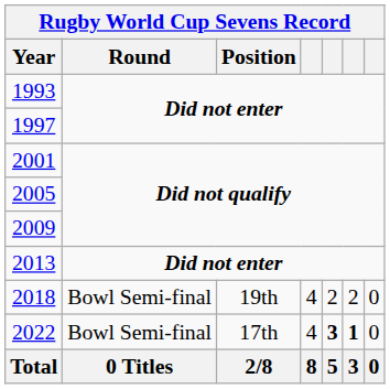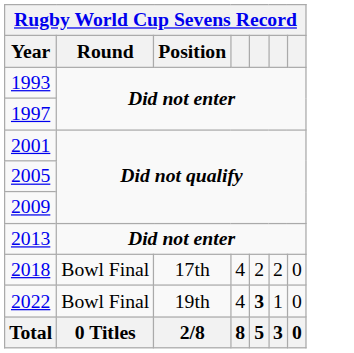 <table class="wikitable" style="text-align: center;">
 <tr>
 <th colspan=7><a href='#'>Rugby World Cup Sevens Record</a></th>
 </tr>
 <tr>
 <th>Year</th>
 <th>Round</th>
 <th>Position</th>
 <th></th>
 <th></th>
 <th></th>
 <th></th>
 </tr>
 <tr>
 <td> <a href='#'>1993</a></td>
 <td colspan=6 rowspan=2><strong><em>Did not enter</em></strong></td>
 </tr>
 <tr>
 <td> <a href='#'>1997</a></td>
 </tr>
 <tr>
 <td> <a href='#'>2001</a></td>
 <td colspan=6 rowspan=3><strong><em>Did not qualify</em></strong></td>
 </tr>
 <tr>
 <td> <a href='#'>2005</a></td>
 </tr>
 <tr>
 <td> <a href='#'>2009</a></td>
 </tr>
 <tr>
 <td> <a href='#'>2013</a></td>
 <td colspan=6><strong><em>Did not enter</em></strong></td>
 </tr>
 <tr>
 <td> <a href='#'>2018</a></td>
-<td>Bowl Semi-final</td>
-<td>19th</td>
+<td>Bowl Final</td>
+<td>17th</td>
 <td>4</td>
 <td>2</td>
 <td>2</td>
 <td>0</td>
 </tr>
 <tr>
 <td> <a href='#'>2022</a></td>
-<td>Bowl Semi-final</td>
-<td>17th</td>
+<td>Bowl Final</td>
+<td>19th</td>
 <td>4</td>
 <td><strong>3</strong></td>
-<td><strong>1</strong></td>
+<td>1</td>
 <td>0</td>
 </tr>
 <tr>
 <th>Total</th>
 <th>0 Titles</th>
 <th>2/8</th>
 <th>8</th>
 <th>5</th>
 <th>3</th>
 <th>0</th>
 </tr>
 </table>
